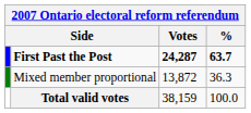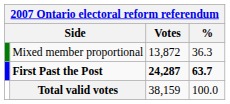 <table class="wikitable" style="font-size: 95%; clear:both">
 <tr style="background-color:#E9E9E9">
 <th colspan=4><a href='#'>2007 Ontario electoral reform referendum</a></th>
 </tr>
 <tr style="background-color:#E9E9E9">
 <th colspan=2 style="width: 130px">Side</th>
 <th style="width: 50px">Votes</th>
 <th style="width: 40px">%</th>
 </tr>
 <tr>
+<td bgcolor="green"></td>
+<td>Mixed member proportional</td>
+<td>13,872</td>
+<td>36.3</td>
+</tr>
+<tr>
 <td bgcolor="blue"></td>
 <td><strong>First Past the Post</strong></td>
 <td><strong>24,287</strong></td>
 <td><strong>63.7</strong></td>
-</tr>
-<tr>
-<td bgcolor="green"></td>
-<td>Mixed member proportional</td>
-<td>13,872</td>
-<td>36.3</td>
 </tr>
 <tr>
 <td bgcolor="white"></td>
 <th>Total valid votes</th>
 <td>38,159</td>
 <td>100.0</td>
 </tr>
 </table>
